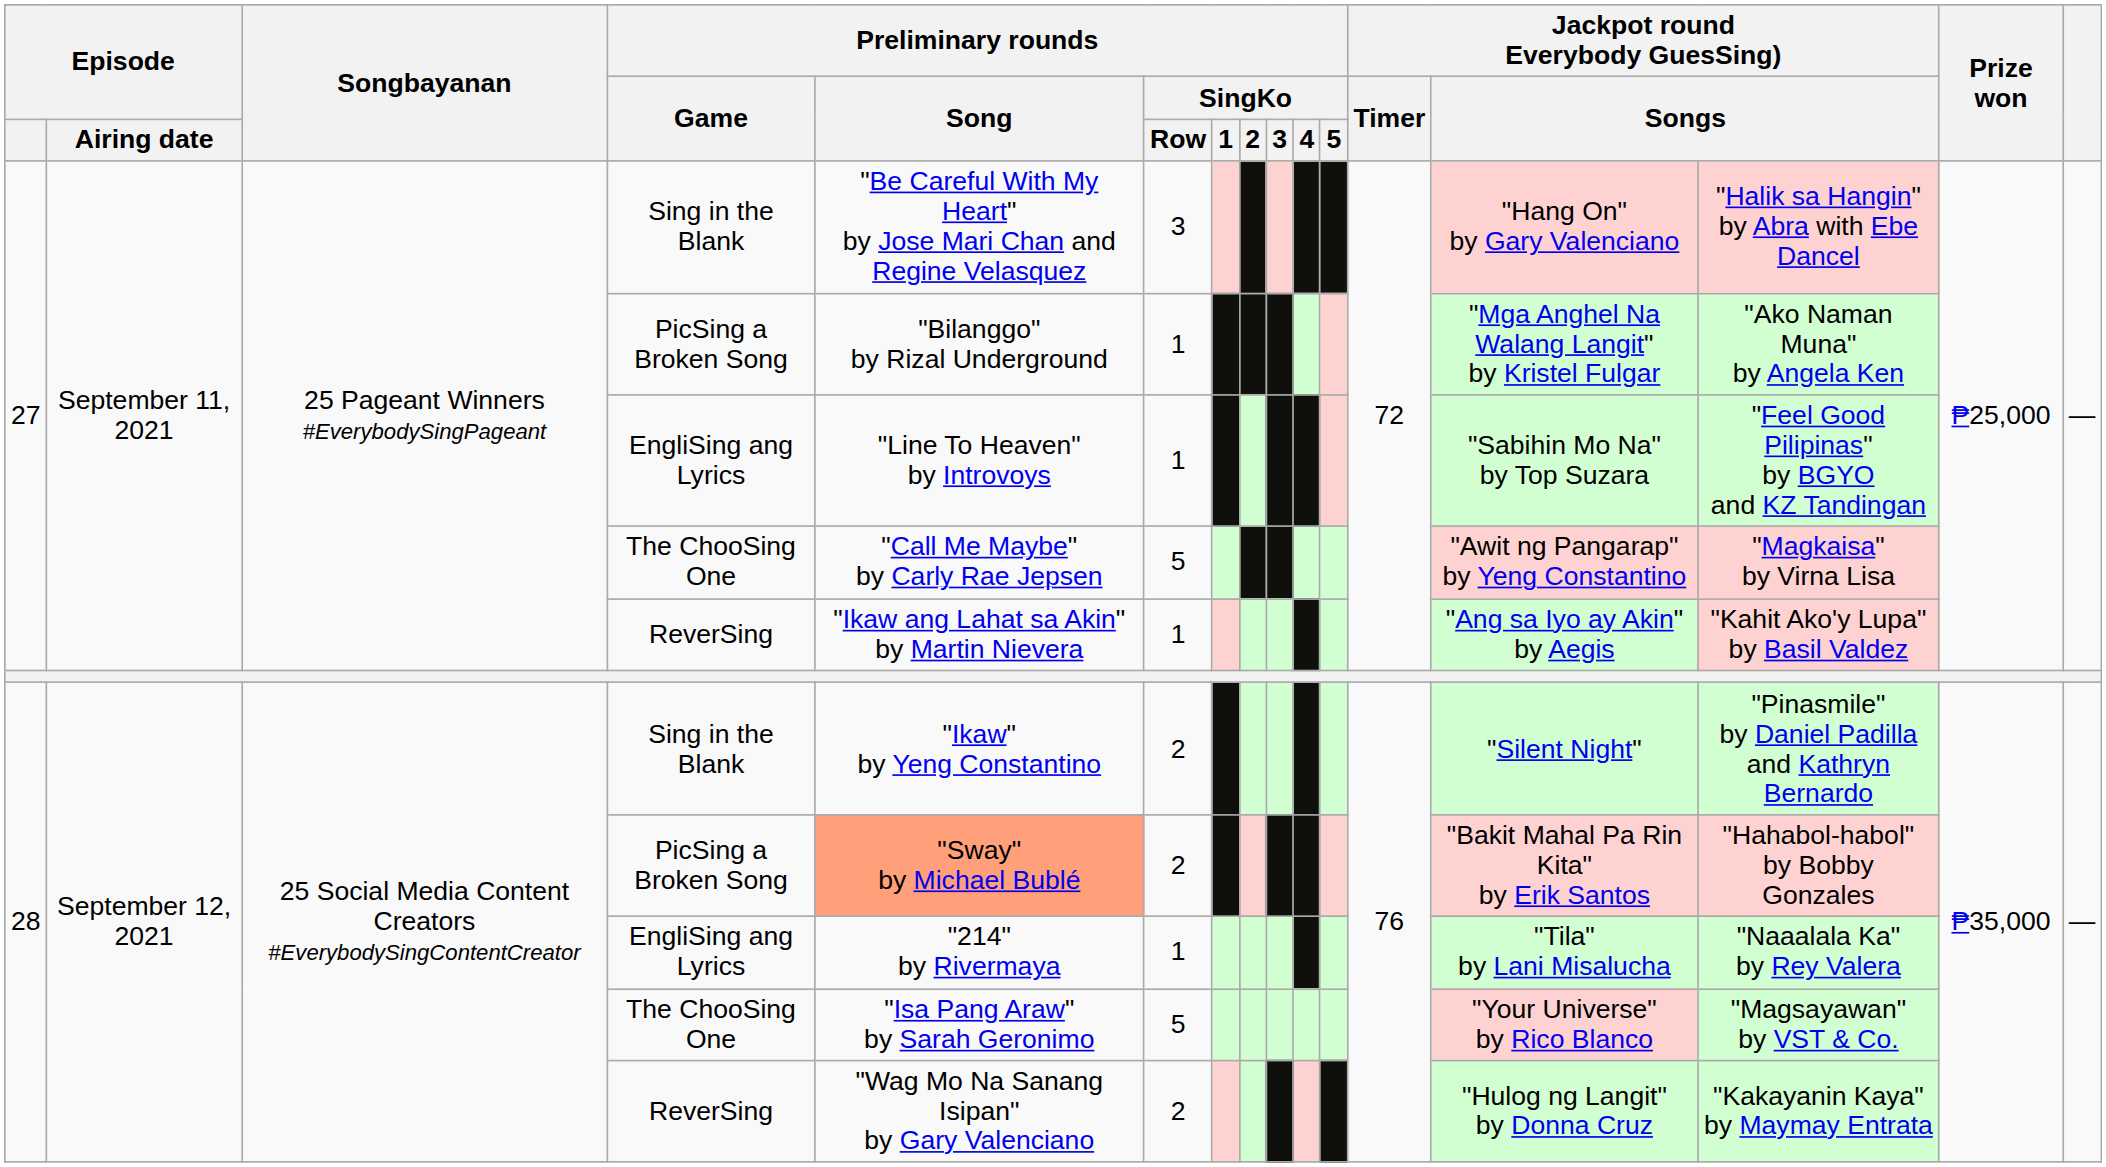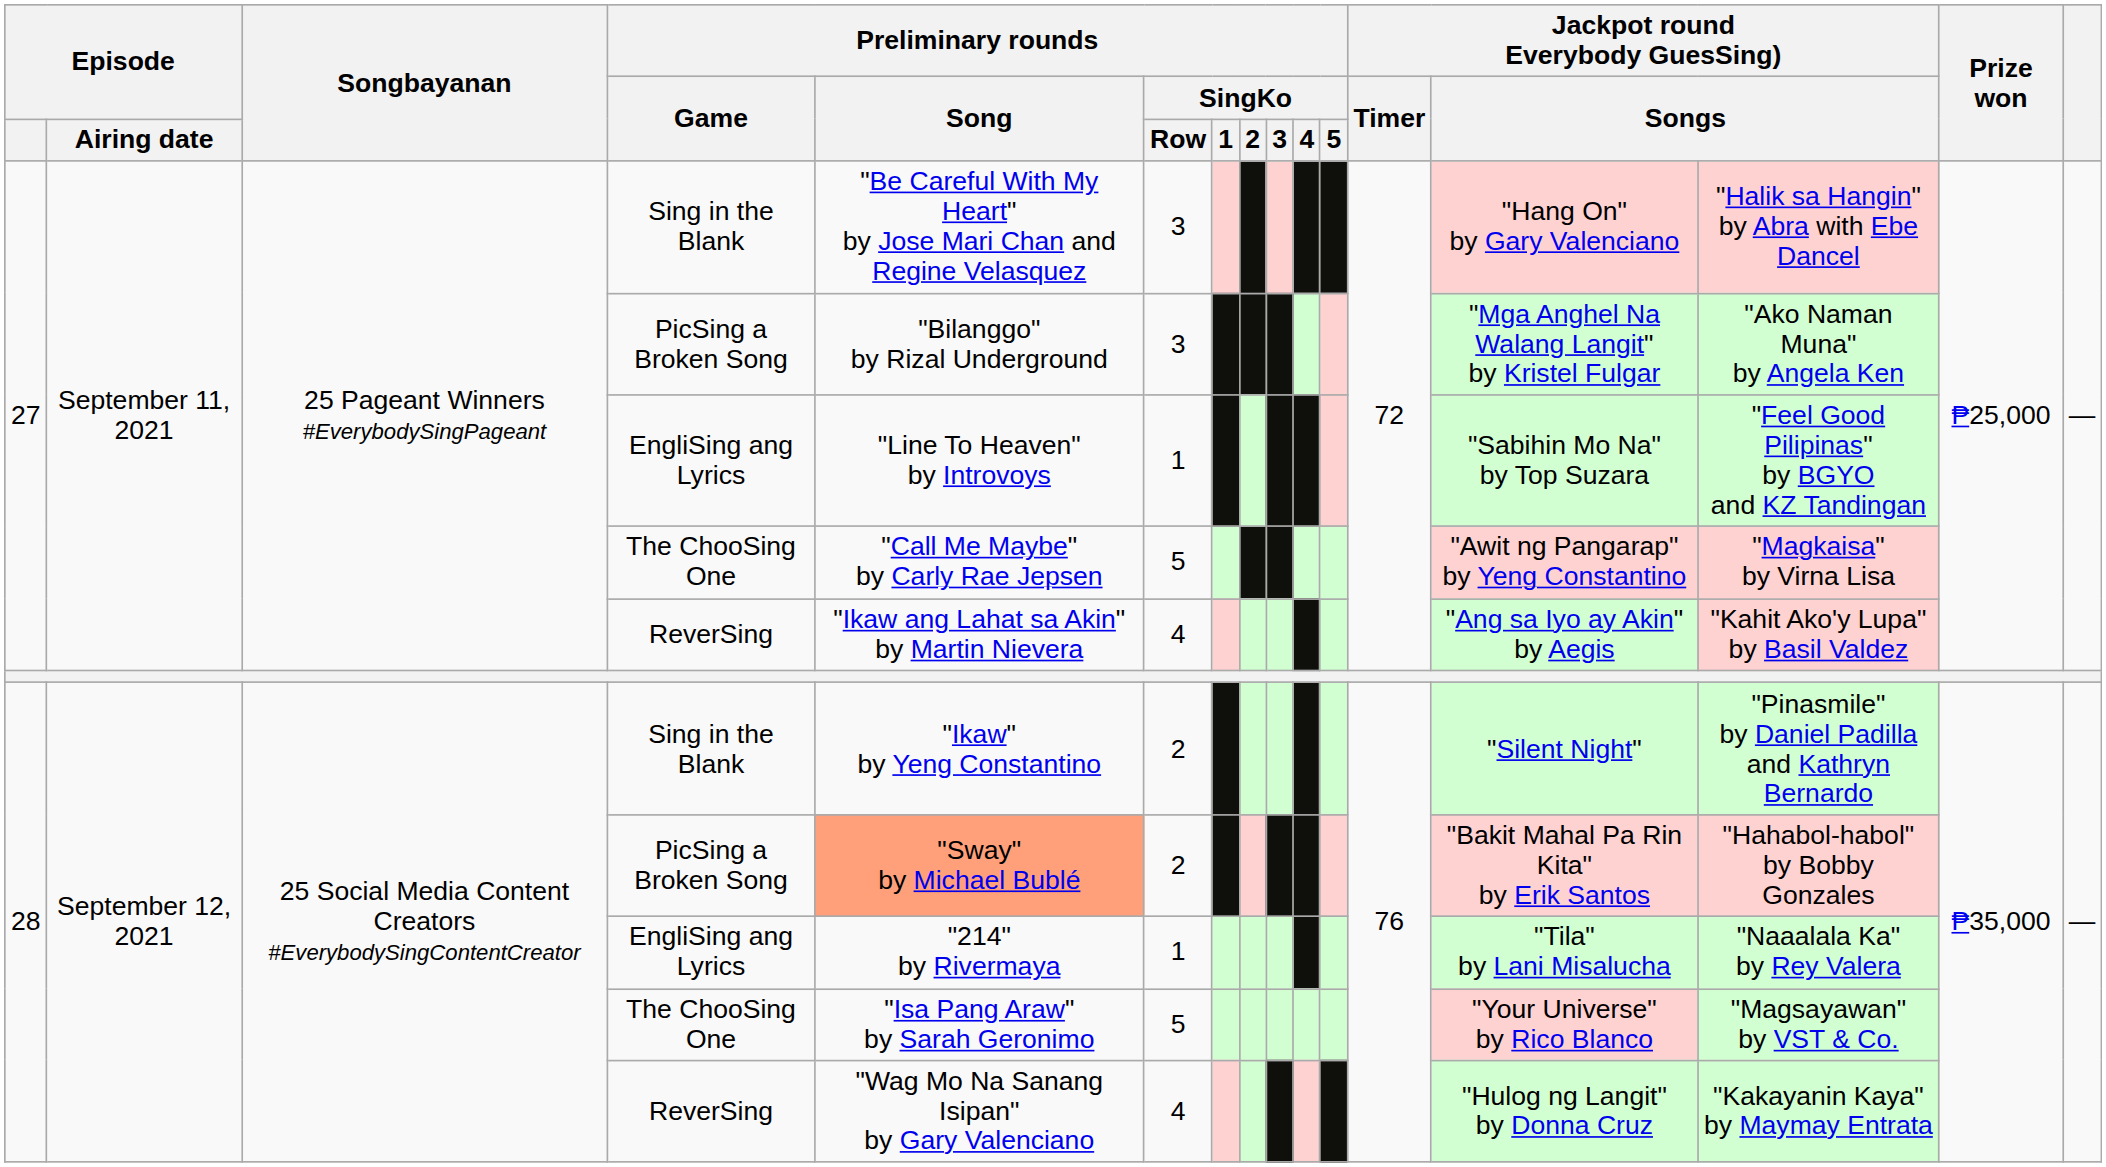 <table class="wikitable mw-collapsible mw-collapsed" style="text-align:center; width:100%">
 <tr>
 <th colspan=2 rowspan=2>Episode</th>
 <th rowspan=3>Songbayanan</th>
 <th colspan=8>Preliminary rounds</th>
 <th colspan=3>Jackpot round<br>Everybody GuesSing)</th>
 <th rowspan=3>Prize won</th>
 <th rowspan=3></th>
 </tr>
 <tr>
 <th rowspan=2>Game</th>
 <th rowspan=2>Song</th>
 <th colspan=6>SingKo</th>
 <th rowspan=2>Timer</th>
 <th colspan=2 rowspan=2>Songs</th>
 </tr>
 <tr>
 <th></th>
 <th>Airing date</th>
 <th>Row</th>
 <th>1</th>
 <th>2</th>
 <th>3</th>
 <th>4</th>
 <th>5</th>
 </tr>
 <tr>
 <td rowspan=5>27</td>
 <td rowspan=5>September 11, 2021</td>
 <td rowspan=5>25 Pageant Winners<br><small><em>#EverybodySingPageant</em></small></td>
 <td>Sing in the Blank</td>
 <td>"<a href='#'>Be Careful With My Heart</a>"<br>by <a href='#'>Jose Mari Chan</a> and <a href='#'>Regine Velasquez</a></td>
 <td>3</td>
 <td bgcolor=FFD2D2></td>
 <td bgcolor=FFB></td>
 <td bgcolor=FFD2D2></td>
 <td bgcolor=FFB></td>
 <td bgcolor=FFB></td>
 <td rowspan=5>72 </td>
 <td bgcolor=FFD2D2>"Hang On"<br>by <a href='#'>Gary Valenciano</a></td>
 <td bgcolor=FFD2D2>"<a href='#'>Halik sa Hangin</a>"<br>by <a href='#'>Abra</a> with <a href='#'>Ebe Dancel</a></td>
 <td rowspan=5><a href='#'>₱</a>25,000</td>
 <td rowspan=5>—</td>
 </tr>
 <tr>
 <td>PicSing a Broken Song</td>
 <td>"Bilanggo"<br>by Rizal Underground</td>
-<td>1</td>
+<td>3</td>
 <td bgcolor=FFB></td>
 <td bgcolor=FFB></td>
 <td bgcolor=FFB></td>
 <td bgcolor=D2FFD2></td>
 <td bgcolor=FFD2D2></td>
 <td bgcolor=D2FFD2>"<a href='#'>Mga Anghel Na Walang Langit</a>"<br>by <a href='#'>Kristel Fulgar</a></td>
 <td bgcolor=D2FFD2>"Ako Naman Muna"<br>by <a href='#'>Angela Ken</a></td>
 </tr>
 <tr>
 <td>EngliSing ang Lyrics</td>
 <td>"Line To Heaven"<br>by <a href='#'>Introvoys</a></td>
 <td>1</td>
 <td bgcolor=FFB></td>
 <td bgcolor=D2FFD2></td>
 <td bgcolor=FFB></td>
 <td bgcolor=FFB></td>
 <td bgcolor=FFD2D2></td>
 <td bgcolor=D2FFD2>"Sabihin Mo Na"<br>by Top Suzara</td>
 <td bgcolor=D2FFD2>"<a href='#'>Feel Good Pilipinas</a>"<br>by <a href='#'>BGYO</a> <br>and <a href='#'>KZ Tandingan</a></td>
 </tr>
 <tr>
 <td>The ChooSing One</td>
 <td>"<a href='#'>Call Me Maybe</a>"<br>by <a href='#'>Carly Rae Jepsen</a></td>
 <td>5</td>
 <td bgcolor=D2FFD2></td>
 <td bgcolor=FFB></td>
 <td bgcolor=FFB></td>
 <td bgcolor=D2FFD2></td>
 <td bgcolor=D2FFD2></td>
 <td bgcolor=FFD2D2>"Awit ng Pangarap"<br>by <a href='#'>Yeng Constantino</a></td>
 <td bgcolor=FFD2D2>"<a href='#'>Magkaisa</a>"<br>by Virna Lisa</td>
 </tr>
 <tr>
 <td>ReverSing</td>
 <td>"<a href='#'>Ikaw ang Lahat sa Akin</a>"<br>by <a href='#'>Martin Nievera</a></td>
-<td>1</td>
+<td>4</td>
 <td bgcolor=FFD2D2></td>
 <td style="background: #D2FFD2"></td>
 <td bgcolor=D2FFD2></td>
 <td bgcolor=FFB></td>
 <td bgcolor=D2FFD2></td>
 <td bgcolor=D2FFD2>"<a href='#'>Ang sa Iyo ay Akin</a>"<br>by <a href='#'>Aegis</a></td>
 <td bgcolor=FFD2D2>"Kahit Ako'y Lupa"<br>by <a href='#'>Basil Valdez</a></td>
 </tr>
 <tr>
 <th colspan=16 bgcolor=555></th>
 </tr>
 <tr>
 <td rowspan=5>28</td>
 <td rowspan=5>September 12, 2021</td>
 <td rowspan=5>25 Social Media Content Creators<br><small><em>#EverybodySingContentCreator</em></small></td>
 <td>Sing in the Blank</td>
 <td>"<a href='#'>Ikaw</a>"<br>by <a href='#'>Yeng Constantino</a></td>
 <td>2</td>
 <td bgcolor=FFB></td>
 <td bgcolor=D2FFD2></td>
 <td bgcolor=D2FFD2></td>
 <td bgcolor=FFB></td>
 <td bgcolor=D2FFD2></td>
 <td rowspan=5>76 </td>
 <td bgcolor=D2FFD2>"<a href='#'>Silent Night</a>"</td>
 <td bgcolor=D2FFD2>"Pinasmile"<br>by <a href='#'>Daniel Padilla</a> <br>and <a href='#'>Kathryn Bernardo</a></td>
 <td rowspan=5><a href='#'>₱</a>35,000</td>
 <td rowspan=5>—</td>
 </tr>
 <tr>
 <td>PicSing a Broken Song</td>
 <td style="background: lightsalmon;">"Sway"<br>by <a href='#'>Michael Bublé</a></td>
 <td>2</td>
 <td bgcolor=FFB></td>
 <td bgcolor=FFD2D2></td>
 <td bgcolor=FFB></td>
 <td bgcolor=FFB></td>
 <td bgcolor=FFD2D2></td>
 <td bgcolor=FFD2D2>"Bakit Mahal Pa Rin Kita"<br>by <a href='#'>Erik Santos</a></td>
 <td bgcolor=FFD2D2>"Hahabol-habol"<br>by Bobby Gonzales</td>
 </tr>
 <tr>
 <td>EngliSing ang Lyrics</td>
 <td>"214"<br>by <a href='#'>Rivermaya</a></td>
 <td>1</td>
 <td bgcolor=D2FFD2></td>
 <td bgcolor=D2FFD2></td>
 <td bgcolor=D2FFD2></td>
 <td bgcolor=FFB></td>
 <td bgcolor=D2FFD2></td>
 <td bgcolor=D2FFD2>"Tila"<br>by <a href='#'>Lani Misalucha</a></td>
 <td bgcolor=D2FFD2>"Naaalala Ka"<br>by <a href='#'>Rey Valera</a></td>
 </tr>
 <tr>
 <td>The ChooSing One</td>
 <td>"<a href='#'>Isa Pang Araw</a>"<br>by <a href='#'>Sarah Geronimo</a></td>
 <td>5</td>
 <td bgcolor=D2FFD2></td>
 <td bgcolor=D2FFD2></td>
 <td bgcolor=D2FFD2></td>
 <td bgcolor=D2FFD2></td>
 <td bgcolor=D2FFD2></td>
 <td bgcolor=FFD2D2>"Your Universe"<br>by <a href='#'>Rico Blanco</a></td>
 <td bgcolor=D2FFD2>"Magsayawan"<br>by <a href='#'>VST & Co.</a></td>
 </tr>
 <tr>
 <td>ReverSing</td>
 <td>"Wag Mo Na Sanang Isipan"<br>by <a href='#'>Gary Valenciano</a></td>
-<td>2</td>
+<td>4</td>
 <td bgcolor=FFD2D2></td>
 <td bgcolor=D2FFD2></td>
 <td bgcolor=FFB></td>
 <td bgcolor=FFD2D2></td>
 <td bgcolor=FFB></td>
 <td bgcolor=D2FFD2>"Hulog ng Langit"<br>by <a href='#'>Donna Cruz</a></td>
 <td bgcolor=D2FFD2>"Kakayanin Kaya"<br>by <a href='#'>Maymay Entrata</a></td>
 </tr>
 </table>
